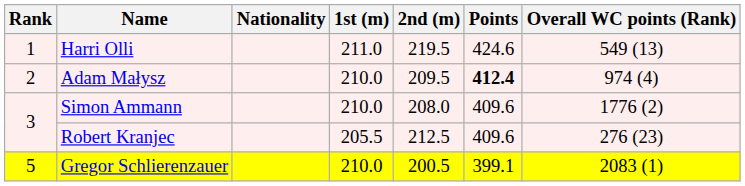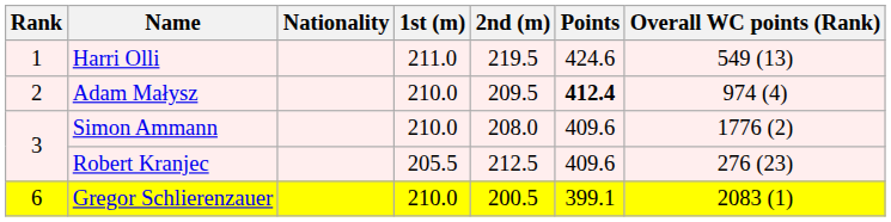 <table class="wikitable">
 <tr>
 <th align=Center>Rank</th>
 <th>Name</th>
 <th>Nationality</th>
 <th align=Center>1st (m)</th>
 <th>2nd (m)</th>
 <th>Points</th>
 <th>Overall WC points (Rank)</th>
 </tr>
 <tr style="background:#ffeeee;">
 <td align=center>1</td>
 <td align=left><a href='#'>Harri Olli</a></td>
 <td align=left></td>
 <td align=center>211.0</td>
 <td align=center>219.5</td>
 <td align=center>424.6</td>
 <td align=center>549 (13)</td>
 </tr>
 <tr style="background:#ffeeee;">
 <td align=center>2</td>
 <td align=left><a href='#'>Adam Małysz</a></td>
 <td align=left></td>
 <td align=center>210.0</td>
 <td align=center>209.5</td>
 <td align=center><strong>412.4</strong></td>
 <td align=center>974 (4)</td>
 </tr>
 <tr style="background:#ffeeee;">
 <td align=center rowspan="2">3</td>
 <td align=left><a href='#'>Simon Ammann</a></td>
 <td align=left></td>
 <td align=center>210.0</td>
 <td align=center>208.0</td>
 <td align=center>409.6</td>
 <td align=center>1776 (2)</td>
 </tr>
 <tr style="background:#ffeeee;">
 <td align=left><a href='#'>Robert Kranjec</a></td>
 <td align=left></td>
 <td align=center>205.5</td>
 <td align=center>212.5</td>
 <td align=center>409.6</td>
 <td align=center>276 (23)</td>
 </tr>
 <tr style="background:#ffff00;">
-<td align=center>5</td>
+<td align=center>6</td>
 <td align=left><a href='#'>Gregor Schlierenzauer</a></td>
 <td align=left></td>
 <td align=center>210.0</td>
 <td align=center>200.5</td>
 <td align=center>399.1</td>
 <td align=center>2083 (1)</td>
 </tr>
 </table>
